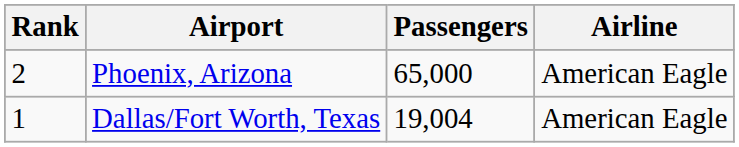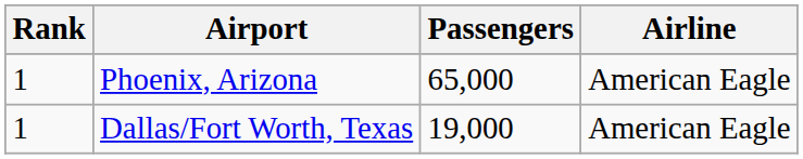 <table class="wikitable">
 <tr>
 <th>Rank</th>
 <th>Airport</th>
 <th>Passengers</th>
 <th>Airline</th>
 </tr>
 <tr>
-<td>2</td>
+<td>1</td>
 <td><a href='#'>Phoenix, Arizona</a></td>
 <td>65,000</td>
 <td>American Eagle</td>
 </tr>
 <tr>
 <td>1</td>
 <td><a href='#'>Dallas/Fort Worth, Texas</a></td>
-<td>19,004</td>
+<td>19,000</td>
 <td>American Eagle</td>
 </tr>
 </table>
